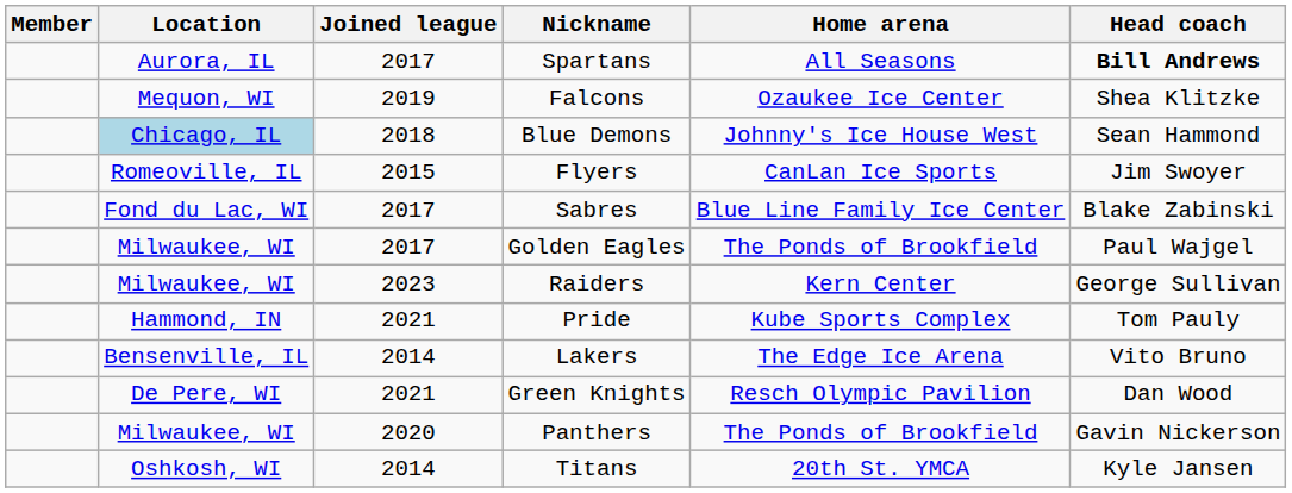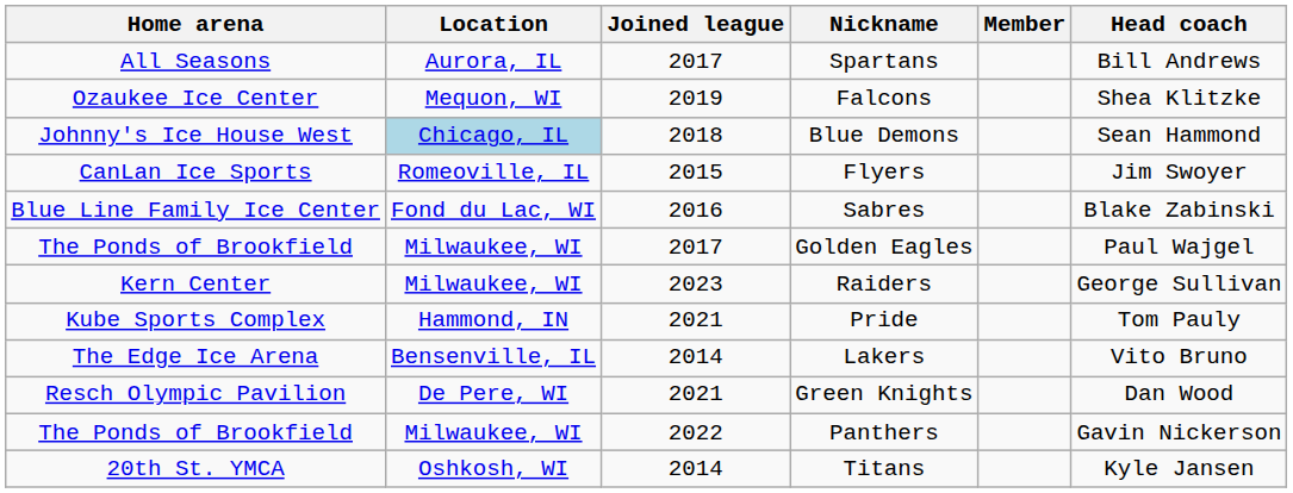 <table class="wikitable sortable" style="text-align:center">
 <tr>
-<th>Member</th>
+<th>Home arena</th>
 <th>Location</th>
 <th>Joined league</th>
 <th>Nickname</th>
-<th>Home arena</th>
+<th>Member</th>
 <th>Head coach</th>
 </tr>
 <tr>
-<td></td>
+<td><a href='#'>All Seasons</a></td>
 <td><a href='#'>Aurora, IL</a></td>
 <td>2017</td>
 <td>Spartans</td>
-<td><a href='#'>All Seasons</a></td>
-<td><strong>Bill Andrews</strong></td>
+<td></td>
+<td>Bill Andrews</td>
 </tr>
 <tr>
-<td></td>
+<td><a href='#'>Ozaukee Ice Center</a></td>
 <td><a href='#'>Mequon, WI</a></td>
 <td>2019</td>
 <td>Falcons</td>
-<td><a href='#'>Ozaukee Ice Center</a></td>
+<td></td>
 <td>Shea Klitzke</td>
 </tr>
 <tr>
-<td></td>
+<td><a href='#'>Johnny's Ice House West</a></td>
 <td style="background: lightblue;"><a href='#'>Chicago, IL</a></td>
 <td>2018</td>
 <td>Blue Demons</td>
-<td><a href='#'>Johnny's Ice House West</a></td>
+<td></td>
 <td>Sean Hammond</td>
 </tr>
 <tr>
-<td></td>
+<td><a href='#'>CanLan Ice Sports</a></td>
 <td><a href='#'>Romeoville, IL</a></td>
 <td>2015</td>
 <td>Flyers</td>
-<td><a href='#'>CanLan Ice Sports</a></td>
+<td></td>
 <td>Jim Swoyer</td>
 </tr>
 <tr>
+<td><a href='#'>Blue Line Family Ice Center</a></td>
+<td><a href='#'>Fond du Lac, WI</a></td>
+<td>2016</td>
+<td>Sabres</td>
 <td></td>
-<td><a href='#'>Fond du Lac, WI</a></td>
-<td>2017</td>
-<td>Sabres</td>
-<td><a href='#'>Blue Line Family Ice Center</a></td>
 <td>Blake Zabinski</td>
 </tr>
 <tr>
-<td></td>
+<td><a href='#'>The Ponds of Brookfield</a></td>
 <td><a href='#'>Milwaukee, WI</a></td>
 <td>2017</td>
 <td>Golden Eagles</td>
-<td><a href='#'>The Ponds of Brookfield</a></td>
+<td></td>
 <td>Paul Wajgel</td>
 </tr>
 <tr>
-<td></td>
+<td><a href='#'>Kern Center</a></td>
 <td><a href='#'>Milwaukee, WI</a></td>
 <td>2023</td>
 <td>Raiders</td>
-<td><a href='#'>Kern Center</a></td>
+<td></td>
 <td>George Sullivan</td>
 </tr>
 <tr>
-<td></td>
+<td><a href='#'>Kube Sports Complex</a></td>
 <td><a href='#'>Hammond, IN</a></td>
 <td>2021</td>
 <td>Pride</td>
-<td><a href='#'>Kube Sports Complex</a></td>
+<td></td>
 <td>Tom Pauly</td>
 </tr>
 <tr>
-<td></td>
+<td><a href='#'>The Edge Ice Arena</a></td>
 <td><a href='#'>Bensenville, IL</a></td>
 <td>2014</td>
 <td>Lakers</td>
-<td><a href='#'>The Edge Ice Arena</a></td>
+<td></td>
 <td>Vito Bruno</td>
 </tr>
 <tr>
-<td></td>
+<td><a href='#'>Resch Olympic Pavilion</a></td>
 <td><a href='#'>De Pere, WI</a></td>
 <td>2021</td>
 <td>Green Knights</td>
-<td><a href='#'>Resch Olympic Pavilion</a></td>
+<td></td>
 <td>Dan Wood</td>
 </tr>
 <tr>
+<td><a href='#'>The Ponds of Brookfield</a></td>
+<td><a href='#'>Milwaukee, WI</a></td>
+<td>2022</td>
+<td>Panthers</td>
 <td></td>
-<td><a href='#'>Milwaukee, WI</a></td>
-<td>2020</td>
-<td>Panthers</td>
-<td><a href='#'>The Ponds of Brookfield</a></td>
 <td>Gavin Nickerson</td>
 </tr>
 <tr>
-<td></td>
+<td><a href='#'>20th St. YMCA</a></td>
 <td><a href='#'>Oshkosh, WI</a></td>
 <td>2014</td>
 <td>Titans</td>
-<td><a href='#'>20th St. YMCA</a></td>
+<td></td>
 <td>Kyle Jansen</td>
 </tr>
 </table>
